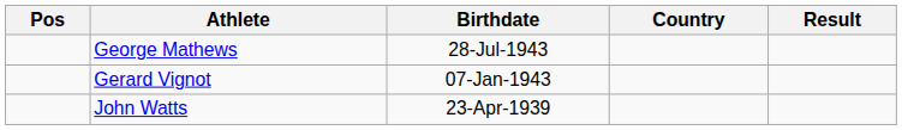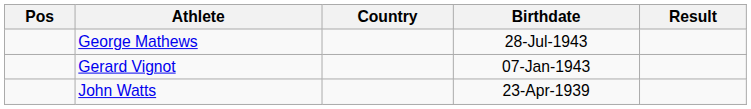 <table class="wikitable"  style="text-align:center; width:60%;">
 <tr>
 <th>Pos</th>
 <th>Athlete</th>
+<th>Country</th>
 <th>Birthdate</th>
-<th>Country</th>
 <th>Result</th>
 </tr>
 <tr>
 <td align=center></td>
 <td align=left><a href='#'>George Mathews</a></td>
+<td align=left></td>
 <td>28-Jul-1943</td>
-<td align=left></td>
 <td></td>
 </tr>
 <tr>
 <td align=center></td>
 <td align=left><a href='#'>Gerard Vignot</a></td>
+<td align=left></td>
 <td>07-Jan-1943</td>
-<td align=left></td>
 <td></td>
 </tr>
 <tr>
 <td align=center></td>
 <td align=left><a href='#'>John Watts</a></td>
+<td align=left></td>
 <td>23-Apr-1939</td>
-<td align=left></td>
 <td></td>
 </tr>
 </table>
